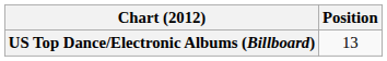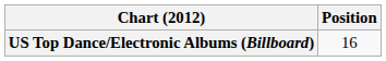 <table class="wikitable plainrowheaders">
 <tr>
 <th scope="col">Chart (2012)</th>
 <th scope="col">Position</th>
 </tr>
 <tr>
 <th scope="row">US Top Dance/Electronic Albums (<em>Billboard</em>)</th>
-<td align="center">13</td>
+<td align="center">16</td>
 </tr>
 </table>
